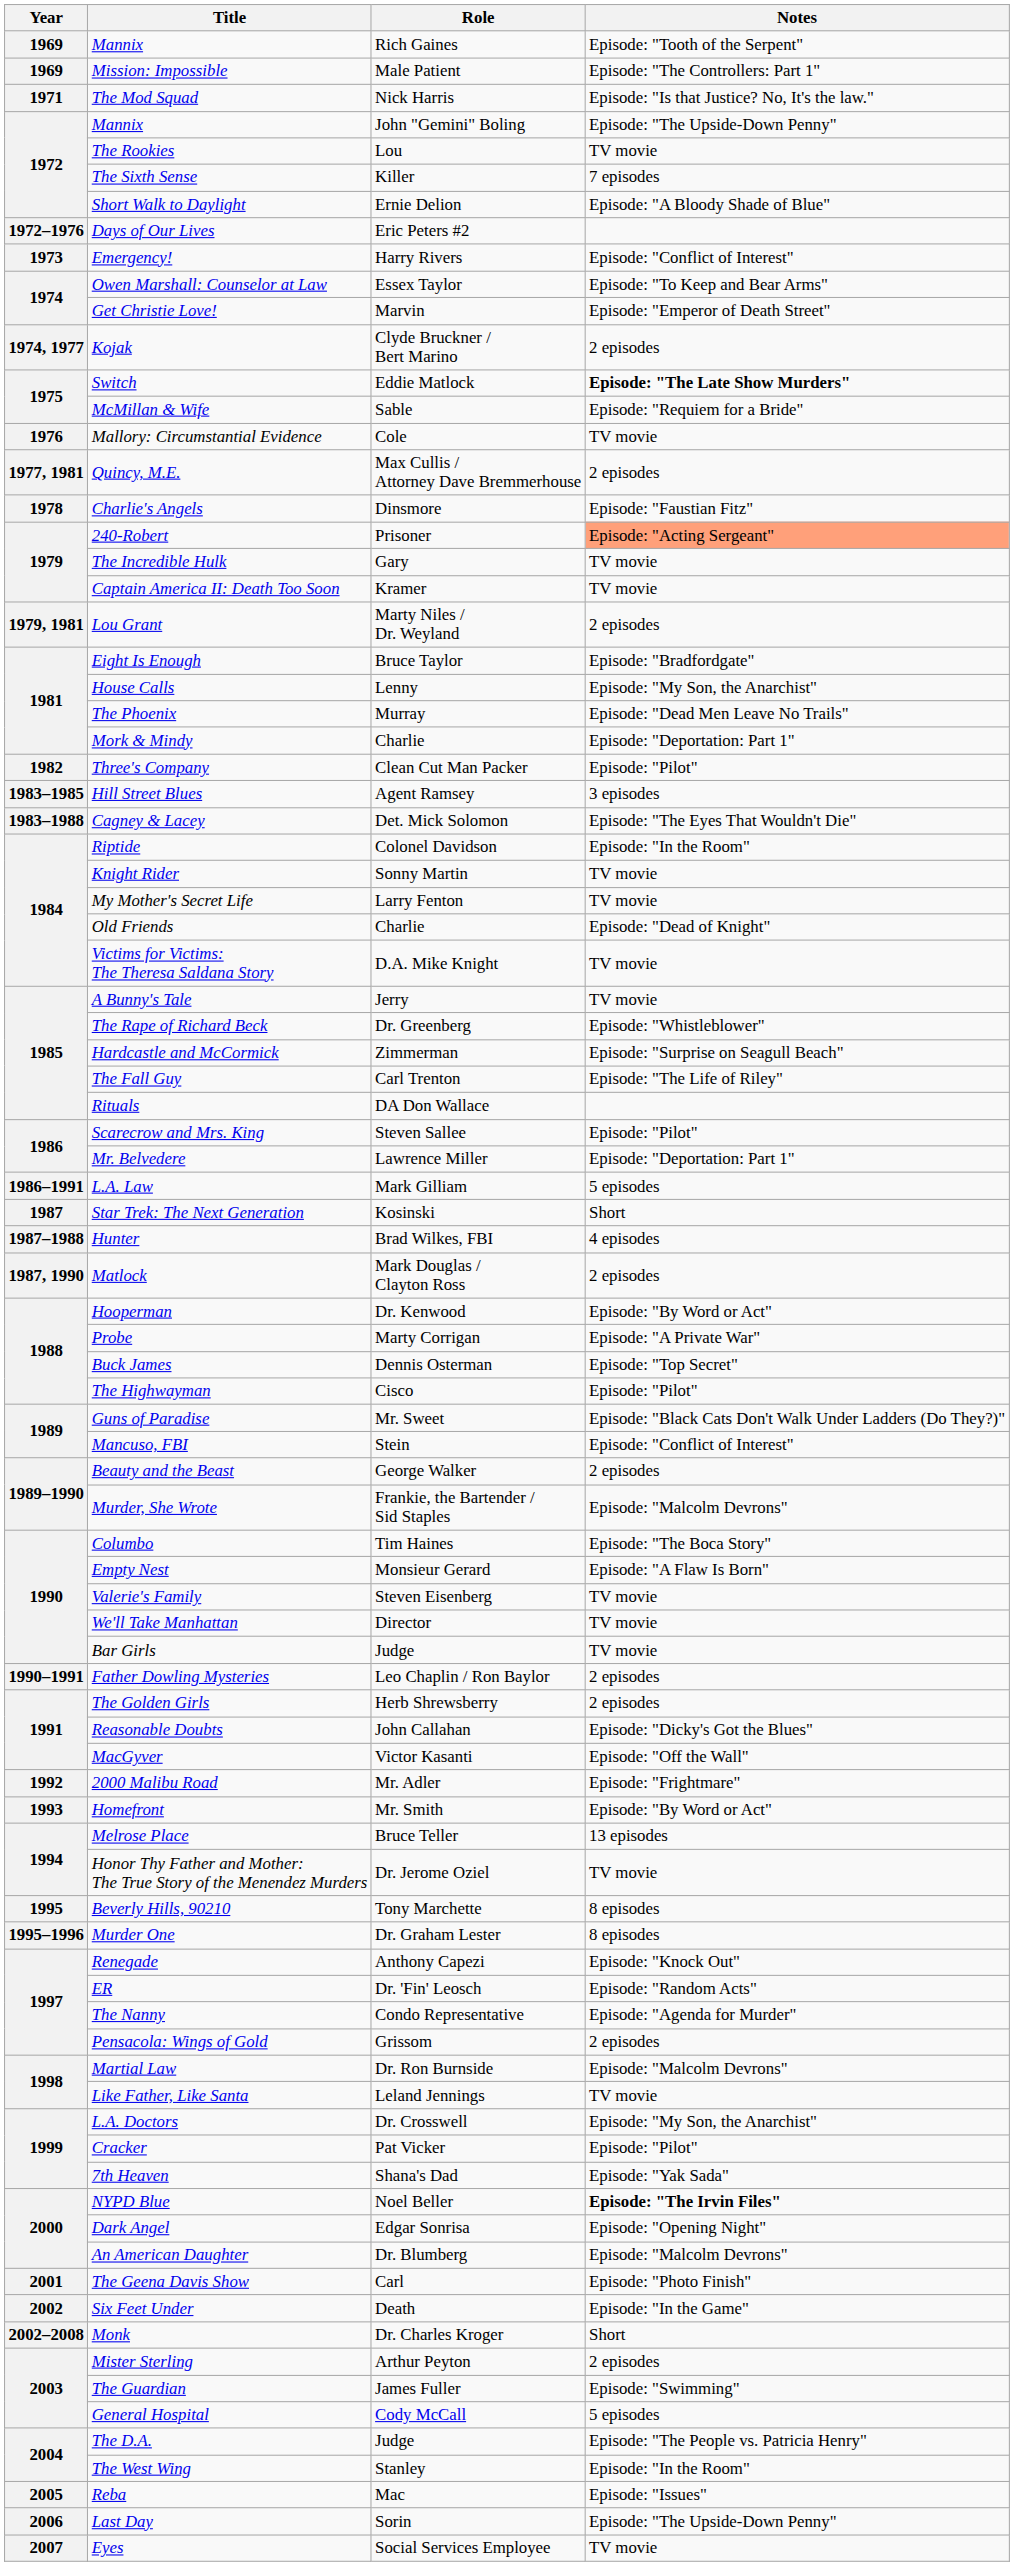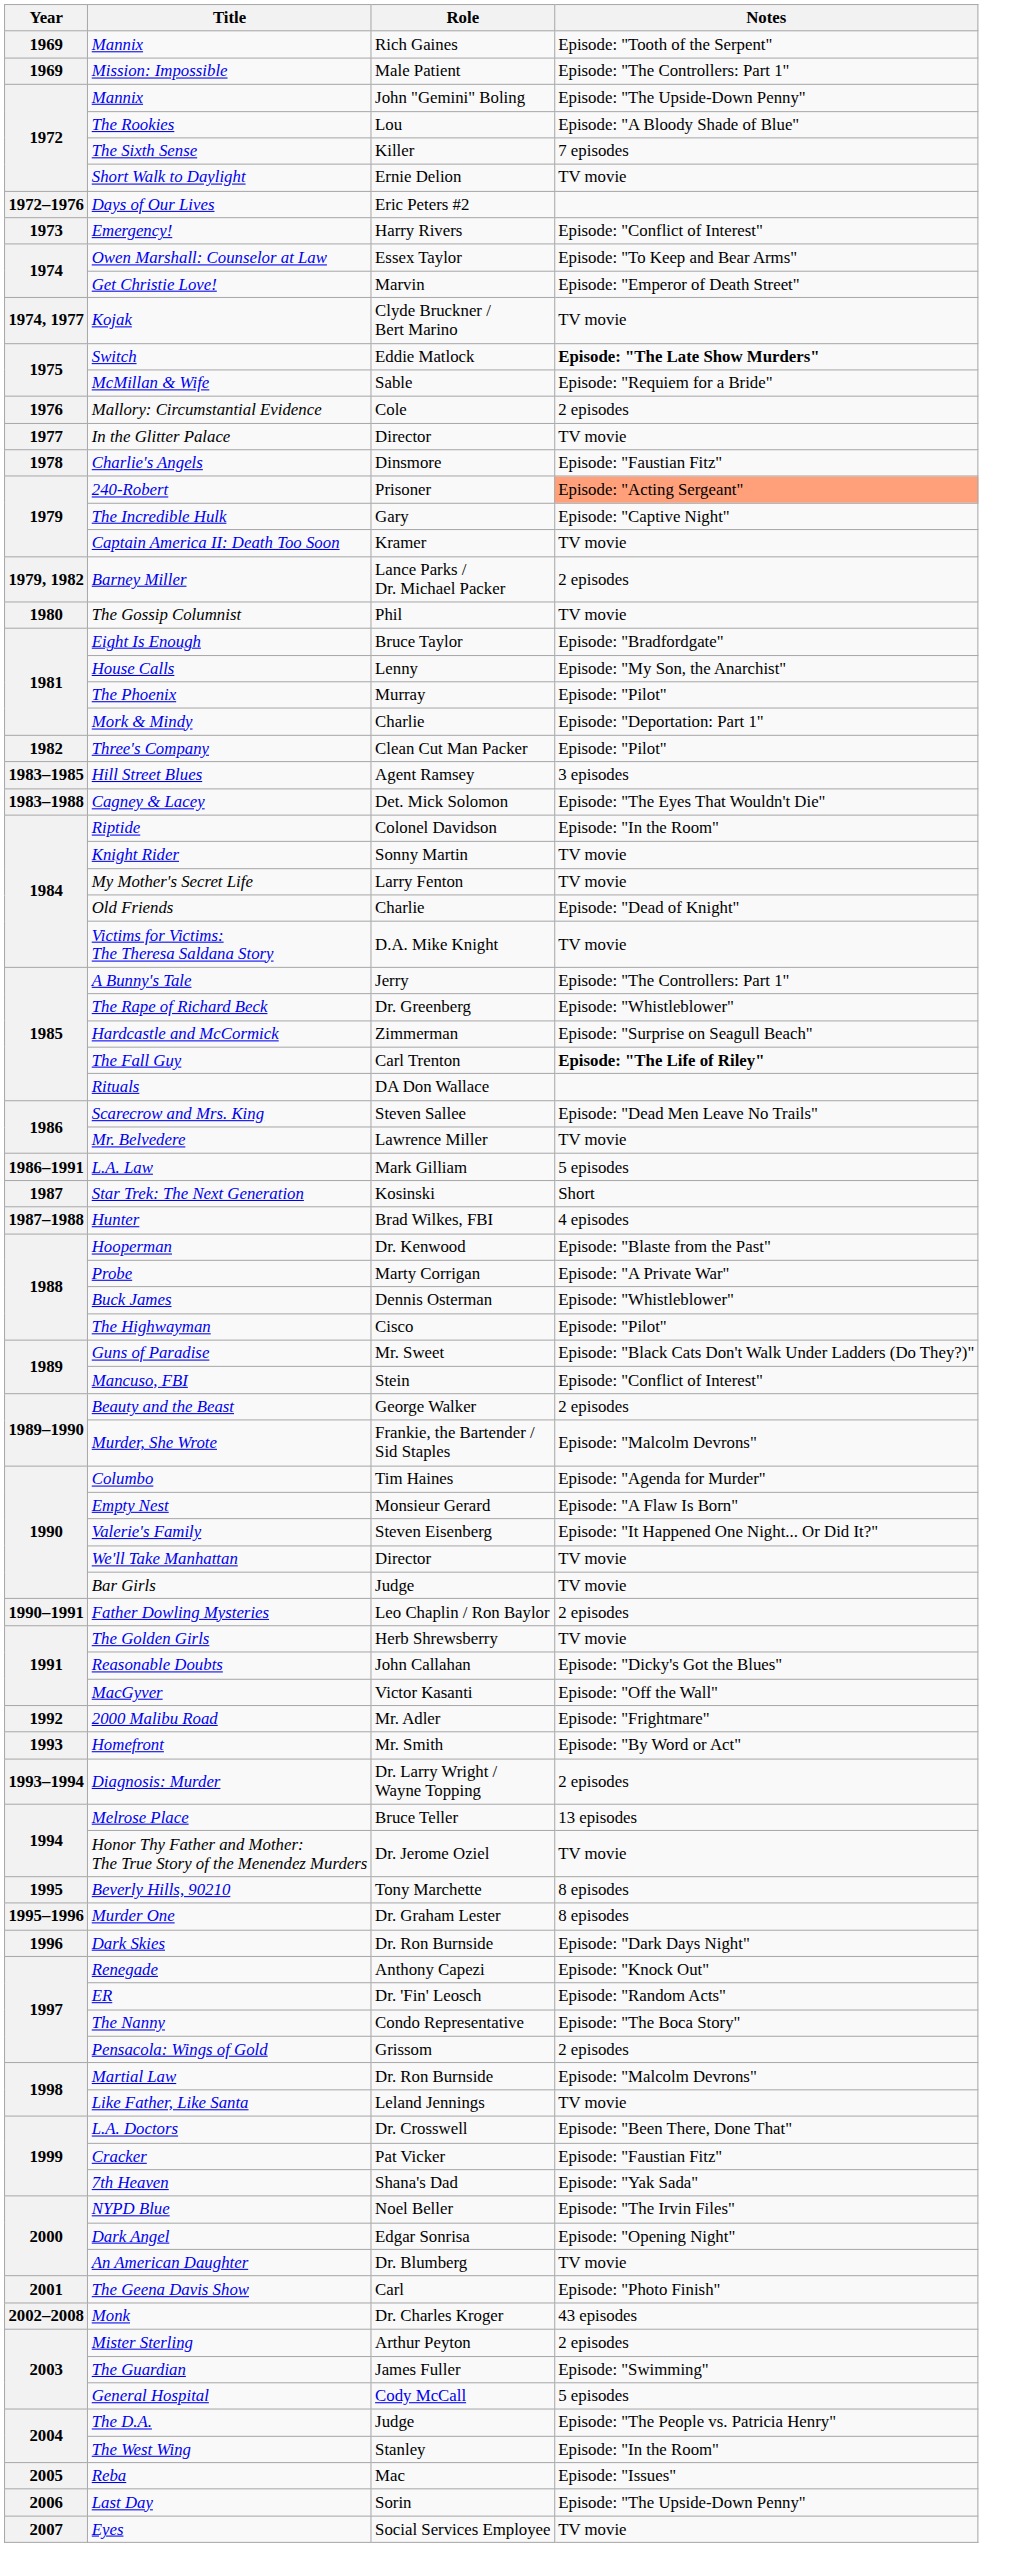 <table class="wikitable plainrowheaders">
 <tr>
 <th>Year</th>
 <th>Title</th>
 <th>Role</th>
 <th>Notes</th>
 </tr>
 <tr>
 <th scope="row">1969</th>
 <td><em><a href='#'>Mannix</a></em></td>
 <td>Rich Gaines</td>
 <td>Episode: "Tooth of the Serpent"</td>
 </tr>
 <tr>
 <th scope="row">1969</th>
 <td><em><a href='#'>Mission: Impossible</a></em></td>
 <td>Male Patient</td>
 <td>Episode: "The Controllers: Part 1"</td>
 </tr>
 <tr>
-<th scope="row">1971</th>
-<td><em><a href='#'>The Mod Squad</a></em></td>
-<td>Nick Harris</td>
-<td>Episode: "Is that Justice? No, It's the law."</td>
-</tr>
-<tr>
 <th scope="row" rowspan="4">1972</th>
 <td><em><a href='#'>Mannix</a></em></td>
 <td>John "Gemini" Boling</td>
 <td>Episode: "The Upside-Down Penny"</td>
 </tr>
 <tr>
 <td><em><a href='#'>The Rookies</a></em></td>
 <td>Lou</td>
-<td>TV movie</td>
+<td>Episode: "A Bloody Shade of Blue"</td>
 </tr>
 <tr>
 <td><em><a href='#'>The Sixth Sense</a></em></td>
 <td>Killer</td>
 <td>7 episodes</td>
 </tr>
 <tr>
 <td><em><a href='#'>Short Walk to Daylight</a></em></td>
 <td>Ernie Delion</td>
-<td>Episode: "A Bloody Shade of Blue"</td>
+<td>TV movie</td>
 </tr>
 <tr>
 <th scope="row">1972–1976</th>
 <td><em><a href='#'>Days of Our Lives</a></em></td>
 <td>Eric Peters #2</td>
 </tr>
 <tr>
 <th scope="row">1973</th>
 <td><em><a href='#'>Emergency!</a></em></td>
 <td>Harry Rivers</td>
 <td>Episode: "Conflict of Interest"</td>
 </tr>
 <tr>
 <th scope="row" rowspan="2">1974</th>
 <td><em><a href='#'>Owen Marshall: Counselor at Law</a></em></td>
 <td>Essex Taylor</td>
 <td>Episode: "To Keep and Bear Arms"</td>
 </tr>
 <tr>
 <td><em><a href='#'>Get Christie Love!</a></em></td>
 <td>Marvin</td>
 <td>Episode: "Emperor of Death Street"</td>
 </tr>
 <tr>
 <th scope="row">1974, 1977</th>
 <td><em><a href='#'>Kojak</a></em></td>
 <td>Clyde Bruckner /<br>Bert Marino</td>
-<td>2 episodes</td>
+<td>TV movie</td>
 </tr>
 <tr>
 <th scope="row" rowspan="2">1975</th>
 <td><em><a href='#'>Switch</a></em></td>
 <td>Eddie Matlock</td>
 <td><strong>Episode: "The Late Show Murders"</strong></td>
 </tr>
 <tr>
 <td><em><a href='#'>McMillan & Wife</a></em></td>
 <td>Sable</td>
 <td>Episode: "Requiem for a Bride"</td>
 </tr>
 <tr>
 <th scope="row">1976</th>
 <td><em>Mallory: Circumstantial Evidence</em></td>
 <td>Cole</td>
-<td>TV movie</td>
+<td>2 episodes</td>
 </tr>
 <tr>
-<th scope="row">1977, 1981</th>
-<td><em><a href='#'>Quincy, M.E.</a></em></td>
-<td>Max Cullis /<br>Attorney Dave Bremmerhouse</td>
-<td>2 episodes</td>
+<th scope="row">1977</th>
+<td><em>In the Glitter Palace</em></td>
+<td>Director</td>
+<td>TV movie</td>
 </tr>
 <tr>
 <th scope="row">1978</th>
 <td><em><a href='#'>Charlie's Angels</a></em></td>
 <td>Dinsmore</td>
 <td>Episode: "Faustian Fitz"</td>
 </tr>
 <tr>
 <th scope="row" rowspan="3">1979</th>
 <td><em><a href='#'>240-Robert</a></em></td>
 <td>Prisoner</td>
 <td style="background: lightsalmon;">Episode: "Acting Sergeant"</td>
 </tr>
 <tr>
 <td><em><a href='#'>The Incredible Hulk</a></em></td>
 <td>Gary</td>
-<td>TV movie</td>
+<td>Episode: "Captive Night"</td>
 </tr>
 <tr>
 <td><em><a href='#'>Captain America II: Death Too Soon</a></em></td>
 <td>Kramer</td>
 <td>TV movie</td>
 </tr>
 <tr>
-<th scope="row">1979, 1981</th>
-<td><em><a href='#'>Lou Grant</a></em></td>
-<td>Marty Niles /<br>Dr. Weyland</td>
+<th scope="row">1979, 1982</th>
+<td><em><a href='#'>Barney Miller</a></em></td>
+<td>Lance Parks /<br>Dr. Michael Packer</td>
 <td>2 episodes</td>
+</tr>
+<tr>
+<th scope="row">1980</th>
+<td><em>The Gossip Columnist</em></td>
+<td>Phil</td>
+<td>TV movie</td>
 </tr>
 <tr>
 <th scope="row" rowspan="4">1981</th>
 <td><em><a href='#'>Eight Is Enough</a></em></td>
 <td>Bruce Taylor</td>
 <td>Episode: "Bradfordgate"</td>
 </tr>
 <tr>
 <td><em><a href='#'>House Calls</a></em></td>
 <td>Lenny</td>
 <td>Episode: "My Son, the Anarchist"</td>
 </tr>
 <tr>
 <td><em><a href='#'>The Phoenix</a></em></td>
 <td>Murray</td>
-<td>Episode: "Dead Men Leave No Trails"</td>
+<td>Episode: "Pilot"</td>
 </tr>
 <tr>
 <td><em><a href='#'>Mork & Mindy</a></em></td>
 <td>Charlie</td>
 <td>Episode: "Deportation: Part 1"</td>
 </tr>
 <tr>
 <th scope="row">1982</th>
 <td><em><a href='#'>Three's Company</a></em></td>
 <td>Clean Cut Man Packer</td>
 <td>Episode: "Pilot"</td>
 </tr>
 <tr>
 <th scope="row">1983–1985</th>
 <td><em><a href='#'>Hill Street Blues</a></em></td>
 <td>Agent Ramsey</td>
 <td>3 episodes</td>
 </tr>
 <tr>
 <th scope="row">1983–1988</th>
 <td><em><a href='#'>Cagney & Lacey</a></em></td>
 <td>Det. Mick Solomon</td>
 <td>Episode: "The Eyes That Wouldn't Die"</td>
 </tr>
 <tr>
 <th scope="row" rowspan="5">1984</th>
 <td><em><a href='#'>Riptide</a></em></td>
 <td>Colonel Davidson</td>
 <td>Episode: "In the Room"</td>
 </tr>
 <tr>
 <td><em><a href='#'>Knight Rider</a></em></td>
 <td>Sonny Martin</td>
 <td>TV movie</td>
 </tr>
 <tr>
 <td><em>My Mother's Secret Life</em></td>
 <td>Larry Fenton</td>
 <td>TV movie</td>
 </tr>
 <tr>
 <td><em>Old Friends</em></td>
 <td>Charlie</td>
 <td>Episode: "Dead of Knight"</td>
 </tr>
 <tr>
 <td><em><a href='#'>Victims for Victims:<br>The Theresa Saldana Story</a></em></td>
 <td>D.A. Mike Knight</td>
 <td>TV movie</td>
 </tr>
 <tr>
 <th scope="row" rowspan="5">1985</th>
 <td><em><a href='#'>A Bunny's Tale</a></em></td>
 <td>Jerry</td>
-<td>TV movie</td>
+<td>Episode: "The Controllers: Part 1"</td>
 </tr>
 <tr>
 <td><em><a href='#'>The Rape of Richard Beck</a></em></td>
 <td>Dr. Greenberg</td>
 <td>Episode: "Whistleblower"</td>
 </tr>
 <tr>
 <td><em><a href='#'>Hardcastle and McCormick</a></em></td>
 <td>Zimmerman</td>
 <td>Episode: "Surprise on Seagull Beach"</td>
 </tr>
 <tr>
 <td><em><a href='#'>The Fall Guy</a></em></td>
 <td>Carl Trenton</td>
-<td>Episode: "The Life of Riley"</td>
+<td><strong>Episode: "The Life of Riley"</strong></td>
 </tr>
 <tr>
 <td><em><a href='#'>Rituals</a></em></td>
 <td>DA Don Wallace</td>
 </tr>
 <tr>
 <th scope="row" rowspan="2">1986</th>
 <td><em><a href='#'>Scarecrow and Mrs. King</a></em></td>
 <td>Steven Sallee</td>
-<td>Episode: "Pilot"</td>
+<td>Episode: "Dead Men Leave No Trails"</td>
 </tr>
 <tr>
 <td><em><a href='#'>Mr. Belvedere</a></em></td>
 <td>Lawrence Miller</td>
-<td>Episode: "Deportation: Part 1"</td>
+<td>TV movie</td>
 </tr>
 <tr>
 <th scope="row">1986–1991</th>
 <td><em><a href='#'>L.A. Law</a></em></td>
 <td>Mark Gilliam</td>
 <td>5 episodes</td>
 </tr>
 <tr>
 <th scope="row">1987</th>
 <td><em><a href='#'>Star Trek: The Next Generation</a></em></td>
 <td>Kosinski</td>
 <td>Short</td>
 </tr>
 <tr>
 <th scope="row">1987–1988</th>
 <td><em><a href='#'>Hunter</a></em></td>
 <td>Brad Wilkes, FBI</td>
 <td>4 episodes</td>
 </tr>
 <tr>
-<th scope="row">1987, 1990</th>
-<td><em><a href='#'>Matlock</a></em></td>
-<td>Mark Douglas /<br>Clayton Ross</td>
-<td>2 episodes</td>
-</tr>
-<tr>
 <th scope="row" rowspan="4">1988</th>
 <td><em><a href='#'>Hooperman</a></em></td>
 <td>Dr. Kenwood</td>
-<td>Episode: "By Word or Act"</td>
+<td>Episode: "Blaste from the Past"</td>
 </tr>
 <tr>
 <td><em><a href='#'>Probe</a></em></td>
 <td>Marty Corrigan</td>
 <td>Episode: "A Private War"</td>
 </tr>
 <tr>
 <td><em><a href='#'>Buck James</a></em></td>
 <td>Dennis Osterman</td>
-<td>Episode: "Top Secret"</td>
+<td>Episode: "Whistleblower"</td>
 </tr>
 <tr>
 <td><em><a href='#'>The Highwayman</a></em></td>
 <td>Cisco</td>
 <td>Episode: "Pilot"</td>
 </tr>
 <tr>
 <th scope="row" rowspan="2">1989</th>
 <td><em><a href='#'>Guns of Paradise</a></em></td>
 <td>Mr. Sweet</td>
 <td>Episode: "Black Cats Don't Walk Under Ladders (Do They?)"</td>
 </tr>
 <tr>
 <td><em><a href='#'>Mancuso, FBI</a></em></td>
 <td>Stein</td>
 <td>Episode: "Conflict of Interest"</td>
 </tr>
 <tr>
 <th scope="row" rowspan="2">1989–1990</th>
 <td><em><a href='#'>Beauty and the Beast</a></em></td>
 <td>George Walker</td>
 <td>2 episodes</td>
 </tr>
 <tr>
 <td><em><a href='#'>Murder, She Wrote</a></em></td>
 <td>Frankie, the Bartender /<br>Sid Staples</td>
 <td>Episode: "Malcolm Devrons"</td>
 </tr>
 <tr>
 <th scope="row" rowspan="5">1990</th>
 <td><em><a href='#'>Columbo</a></em></td>
 <td>Tim Haines</td>
-<td>Episode: "The Boca Story"</td>
+<td>Episode: "Agenda for Murder"</td>
 </tr>
 <tr>
 <td><em><a href='#'>Empty Nest</a></em></td>
 <td>Monsieur Gerard</td>
 <td>Episode: "A Flaw Is Born"</td>
 </tr>
 <tr>
 <td><em><a href='#'>Valerie's Family</a></em></td>
 <td>Steven Eisenberg</td>
-<td>TV movie</td>
+<td>Episode: "It Happened One Night... Or Did It?"</td>
 </tr>
 <tr>
 <td><em><a href='#'>We'll Take Manhattan</a></em></td>
 <td>Director</td>
 <td>TV movie</td>
 </tr>
 <tr>
 <td><em>Bar Girls</em></td>
 <td>Judge</td>
 <td>TV movie</td>
 </tr>
 <tr>
 <th scope="row">1990–1991</th>
 <td><em><a href='#'>Father Dowling Mysteries</a></em></td>
 <td>Leo Chaplin / Ron Baylor</td>
 <td>2 episodes</td>
 </tr>
 <tr>
 <th scope="row" rowspan="3">1991</th>
 <td><em><a href='#'>The Golden Girls</a></em></td>
 <td>Herb Shrewsberry</td>
-<td>2 episodes</td>
+<td>TV movie</td>
 </tr>
 <tr>
 <td><em><a href='#'>Reasonable Doubts</a></em></td>
 <td>John Callahan</td>
 <td>Episode: "Dicky's Got the Blues"</td>
 </tr>
 <tr>
 <td><em><a href='#'>MacGyver</a></em></td>
 <td>Victor Kasanti</td>
 <td>Episode: "Off the Wall"</td>
 </tr>
 <tr>
 <th scope="row">1992</th>
 <td><em><a href='#'>2000 Malibu Road</a></em></td>
 <td>Mr. Adler</td>
 <td>Episode: "Frightmare"</td>
 </tr>
 <tr>
 <th scope="row">1993</th>
 <td><em><a href='#'>Homefront</a></em></td>
 <td>Mr. Smith</td>
 <td>Episode: "By Word or Act"</td>
+</tr>
+<tr>
+<th scope="row">1993–1994</th>
+<td><em><a href='#'>Diagnosis: Murder</a></em></td>
+<td>Dr. Larry Wright /<br>Wayne Topping</td>
+<td>2 episodes</td>
 </tr>
 <tr>
 <th scope="row" rowspan="2">1994</th>
 <td><em><a href='#'>Melrose Place</a></em></td>
 <td>Bruce Teller</td>
 <td>13 episodes</td>
 </tr>
 <tr>
 <td><em>Honor Thy Father and Mother:<br>The True Story of the Menendez Murders</em></td>
 <td>Dr. Jerome Oziel</td>
 <td>TV movie</td>
 </tr>
 <tr>
 <th scope="row">1995</th>
 <td><em><a href='#'>Beverly Hills, 90210</a></em></td>
 <td>Tony Marchette</td>
 <td>8 episodes</td>
 </tr>
 <tr>
 <th scope="row">1995–1996</th>
 <td><em><a href='#'>Murder One</a></em></td>
 <td>Dr. Graham Lester</td>
 <td>8 episodes</td>
 </tr>
 <tr>
+<th scope="row">1996</th>
+<td><em><a href='#'>Dark Skies</a></em></td>
+<td>Dr. Ron Burnside</td>
+<td>Episode: "Dark Days Night"</td>
+</tr>
+<tr>
 <th scope="row" rowspan="4">1997</th>
 <td><em><a href='#'>Renegade</a></em></td>
 <td>Anthony Capezi</td>
 <td>Episode: "Knock Out"</td>
 </tr>
 <tr>
 <td><em><a href='#'>ER</a></em></td>
 <td>Dr. 'Fin' Leosch</td>
 <td>Episode: "Random Acts"</td>
 </tr>
 <tr>
 <td><em><a href='#'>The Nanny</a></em></td>
 <td>Condo Representative</td>
-<td>Episode: "Agenda for Murder"</td>
+<td>Episode: "The Boca Story"</td>
 </tr>
 <tr>
 <td><em><a href='#'>Pensacola: Wings of Gold</a></em></td>
 <td>Grissom</td>
 <td>2 episodes</td>
 </tr>
 <tr>
 <th scope="row" rowspan="2">1998</th>
 <td><em><a href='#'>Martial Law</a></em></td>
 <td>Dr. Ron Burnside</td>
 <td>Episode: "Malcolm Devrons"</td>
 </tr>
 <tr>
 <td><em><a href='#'>Like Father, Like Santa</a></em></td>
 <td>Leland Jennings</td>
 <td>TV movie</td>
 </tr>
 <tr>
 <th scope="row" rowspan="3">1999</th>
 <td><em><a href='#'>L.A. Doctors</a></em></td>
 <td>Dr. Crosswell</td>
-<td>Episode: "My Son, the Anarchist"</td>
+<td>Episode: "Been There, Done That"</td>
 </tr>
 <tr>
 <td><em><a href='#'>Cracker</a></em></td>
 <td>Pat Vicker</td>
-<td>Episode: "Pilot"</td>
+<td>Episode: "Faustian Fitz"</td>
 </tr>
 <tr>
 <td><em><a href='#'>7th Heaven</a></em></td>
 <td>Shana's Dad</td>
 <td>Episode: "Yak Sada"</td>
 </tr>
 <tr>
 <th scope="row" rowspan="3">2000</th>
 <td><em><a href='#'>NYPD Blue</a></em></td>
 <td>Noel Beller</td>
-<td><strong>Episode: "The Irvin Files"</strong></td>
+<td>Episode: "The Irvin Files"</td>
 </tr>
 <tr>
 <td><em><a href='#'>Dark Angel</a></em></td>
 <td>Edgar Sonrisa</td>
 <td>Episode: "Opening Night"</td>
 </tr>
 <tr>
 <td><em><a href='#'>An American Daughter</a></em></td>
 <td>Dr. Blumberg</td>
-<td>Episode: "Malcolm Devrons"</td>
+<td>TV movie</td>
 </tr>
 <tr>
 <th scope="row">2001</th>
 <td><em><a href='#'>The Geena Davis Show</a></em></td>
 <td>Carl</td>
 <td>Episode: "Photo Finish"</td>
 </tr>
 <tr>
-<th scope="row">2002</th>
-<td><em><a href='#'>Six Feet Under</a></em></td>
-<td>Death</td>
-<td>Episode: "In the Game"</td>
-</tr>
-<tr>
 <th scope="row">2002–2008</th>
 <td><em><a href='#'>Monk</a></em></td>
 <td>Dr. Charles Kroger</td>
-<td>Short</td>
+<td>43 episodes</td>
 </tr>
 <tr>
 <th scope="row" rowspan="3">2003</th>
 <td><em><a href='#'>Mister Sterling</a></em></td>
 <td>Arthur Peyton</td>
 <td>2 episodes</td>
 </tr>
 <tr>
 <td><em><a href='#'>The Guardian</a></em></td>
 <td>James Fuller</td>
 <td>Episode: "Swimming"</td>
 </tr>
 <tr>
 <td><em><a href='#'>General Hospital</a></em></td>
 <td><a href='#'>Cody McCall</a></td>
 <td>5 episodes</td>
 </tr>
 <tr>
 <th scope="row" rowspan="2">2004</th>
 <td><em><a href='#'>The D.A.</a></em></td>
 <td>Judge</td>
 <td>Episode: "The People vs. Patricia Henry"</td>
 </tr>
 <tr>
 <td><em><a href='#'>The West Wing</a></em></td>
 <td>Stanley</td>
 <td>Episode: "In the Room"</td>
 </tr>
 <tr>
 <th scope="row">2005</th>
 <td><em><a href='#'>Reba</a></em></td>
 <td>Mac</td>
 <td>Episode: "Issues"</td>
 </tr>
 <tr>
 <th scope="row">2006</th>
 <td><em><a href='#'>Last Day</a></em></td>
 <td>Sorin</td>
 <td>Episode: "The Upside-Down Penny"</td>
 </tr>
 <tr>
 <th scope="row">2007</th>
 <td><em><a href='#'>Eyes</a></em></td>
 <td>Social Services Employee</td>
 <td>TV movie</td>
 </tr>
 </table>
